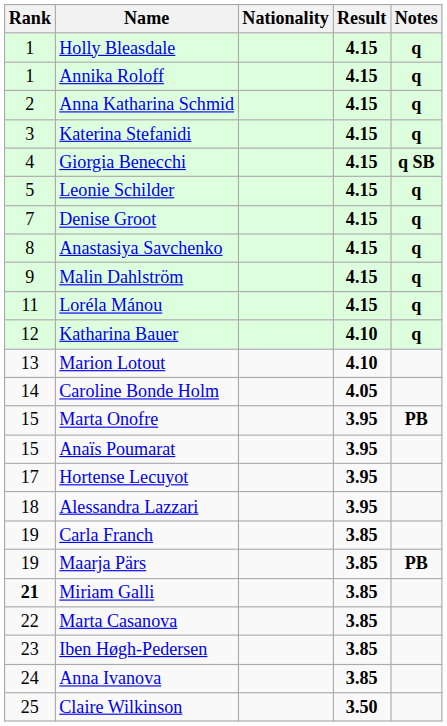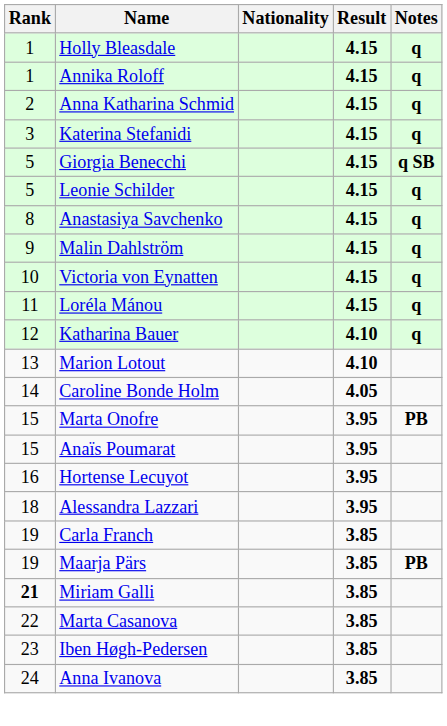 <table class="wikitable sortable" style="text-align:center">
 <tr>
 <th>Rank</th>
 <th>Name</th>
 <th>Nationality</th>
 <th>Result</th>
 <th>Notes</th>
 </tr>
 <tr bgcolor=ddffdd>
 <td>1</td>
 <td align=left><a href='#'>Holly Bleasdale</a></td>
 <td align=left></td>
 <td><strong>4.15</strong></td>
 <td><strong>q</strong></td>
 </tr>
 <tr bgcolor=ddffdd>
 <td>1</td>
 <td align=left><a href='#'>Annika Roloff</a></td>
 <td align=left></td>
 <td><strong>4.15</strong></td>
 <td><strong>q</strong></td>
 </tr>
 <tr bgcolor=ddffdd>
 <td>2</td>
 <td align=left><a href='#'>Anna Katharina Schmid</a></td>
 <td align=left></td>
 <td><strong>4.15</strong></td>
 <td><strong>q</strong></td>
 </tr>
 <tr bgcolor=ddffdd>
 <td>3</td>
 <td align=left><a href='#'>Katerina Stefanidi</a></td>
 <td align=left></td>
 <td><strong>4.15</strong></td>
 <td><strong>q</strong></td>
 </tr>
 <tr bgcolor=ddffdd>
-<td>4</td>
+<td>5</td>
 <td align=left><a href='#'>Giorgia Benecchi</a></td>
 <td align=left></td>
 <td><strong>4.15</strong></td>
 <td><strong>q SB</strong></td>
 </tr>
 <tr bgcolor=ddffdd>
 <td>5</td>
 <td align=left><a href='#'>Leonie Schilder</a></td>
-<td align=left></td>
-<td><strong>4.15</strong></td>
-<td><strong>q</strong></td>
-</tr>
-<tr bgcolor=ddffdd>
-<td>7</td>
-<td align=left><a href='#'>Denise Groot</a></td>
 <td align=left></td>
 <td><strong>4.15</strong></td>
 <td><strong>q</strong></td>
 </tr>
 <tr bgcolor=ddffdd>
 <td>8</td>
 <td align=left><a href='#'>Anastasiya Savchenko</a></td>
 <td align=left></td>
 <td><strong>4.15</strong></td>
 <td><strong>q</strong></td>
 </tr>
 <tr bgcolor=ddffdd>
 <td>9</td>
 <td align=left><a href='#'>Malin Dahlström</a></td>
+<td align=left></td>
+<td><strong>4.15</strong></td>
+<td><strong>q</strong></td>
+</tr>
+<tr bgcolor=ddffdd>
+<td>10</td>
+<td align=left><a href='#'>Victoria von Eynatten</a></td>
 <td align=left></td>
 <td><strong>4.15</strong></td>
 <td><strong>q</strong></td>
 </tr>
 <tr bgcolor=ddffdd>
 <td>11</td>
 <td align=left><a href='#'>Loréla Mánou</a></td>
 <td align=left></td>
 <td><strong>4.15</strong></td>
 <td><strong>q</strong></td>
 </tr>
 <tr bgcolor=ddffdd>
 <td>12</td>
 <td align=left><a href='#'>Katharina Bauer</a></td>
 <td align=left></td>
 <td><strong>4.10</strong></td>
 <td><strong>q</strong></td>
 </tr>
 <tr>
 <td>13</td>
 <td align=left><a href='#'>Marion Lotout</a></td>
 <td align=left></td>
 <td><strong>4.10</strong></td>
 <td></td>
 </tr>
 <tr>
 <td>14</td>
 <td align=left><a href='#'>Caroline Bonde Holm</a></td>
 <td align=left></td>
 <td><strong>4.05</strong></td>
 <td></td>
 </tr>
 <tr>
 <td>15</td>
 <td align=left><a href='#'>Marta Onofre</a></td>
 <td align=left></td>
 <td><strong>3.95</strong></td>
 <td><strong>PB</strong></td>
 </tr>
 <tr>
 <td>15</td>
 <td align=left><a href='#'>Anaïs Poumarat</a></td>
 <td align=left></td>
 <td><strong>3.95</strong></td>
 <td></td>
 </tr>
 <tr>
-<td>17</td>
+<td>16</td>
 <td align=left><a href='#'>Hortense Lecuyot</a></td>
 <td align=left></td>
 <td><strong>3.95</strong></td>
 <td></td>
 </tr>
 <tr>
 <td>18</td>
 <td align=left><a href='#'>Alessandra Lazzari</a></td>
 <td align=left></td>
 <td><strong>3.95</strong></td>
 <td></td>
 </tr>
 <tr>
 <td>19</td>
 <td align=left><a href='#'>Carla Franch</a></td>
 <td align=left></td>
 <td><strong>3.85</strong></td>
 <td></td>
 </tr>
 <tr>
 <td>19</td>
 <td align=left><a href='#'>Maarja Pärs</a></td>
 <td align=left></td>
 <td><strong>3.85</strong></td>
 <td><strong>PB</strong></td>
 </tr>
 <tr>
 <td><strong>21</strong></td>
 <td align=left><a href='#'>Miriam Galli</a></td>
 <td align=left></td>
 <td><strong>3.85</strong></td>
 <td></td>
 </tr>
 <tr>
 <td>22</td>
 <td align=left><a href='#'>Marta Casanova</a></td>
 <td align=left></td>
 <td><strong>3.85</strong></td>
 <td></td>
 </tr>
 <tr>
 <td>23</td>
 <td align=left><a href='#'>Iben Høgh-Pedersen</a></td>
 <td align=left></td>
 <td><strong>3.85</strong></td>
 <td></td>
 </tr>
 <tr>
 <td>24</td>
 <td align=left><a href='#'>Anna Ivanova</a></td>
 <td align=left></td>
 <td><strong>3.85</strong></td>
 <td></td>
 </tr>
-<tr>
-<td>25</td>
-<td align=left><a href='#'>Claire Wilkinson</a></td>
-<td align=left></td>
-<td><strong>3.50</strong></td>
-<td></td>
-</tr>
 </table>
